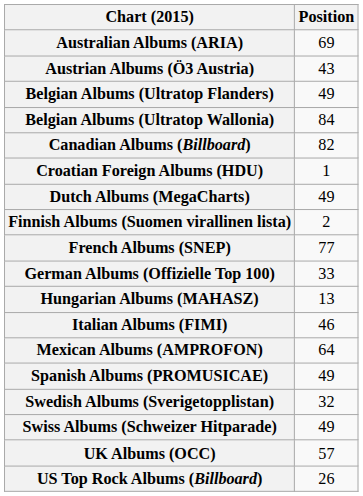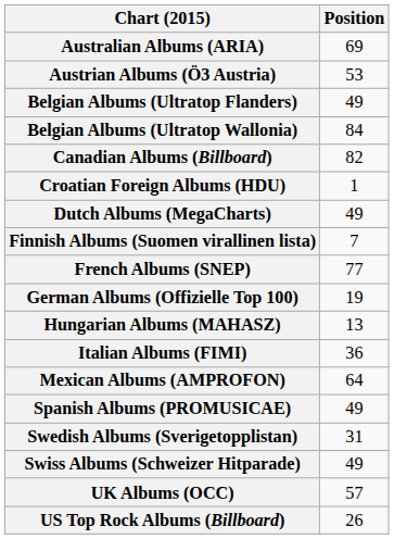 <table class="wikitable sortable plainrowheaders" style="text-align:center">
 <tr>
 <th scope="col">Chart (2015)</th>
 <th scope="col">Position</th>
 </tr>
 <tr>
 <th scope="row">Australian Albums (ARIA)</th>
 <td>69</td>
 </tr>
 <tr>
 <th scope="row">Austrian Albums (Ö3 Austria)</th>
-<td>43</td>
+<td>53</td>
 </tr>
 <tr>
 <th scope="row">Belgian Albums (Ultratop Flanders)</th>
 <td>49</td>
 </tr>
 <tr>
 <th scope="row">Belgian Albums (Ultratop Wallonia)</th>
 <td>84</td>
 </tr>
 <tr>
 <th scope="row">Canadian Albums (<em>Billboard</em>)</th>
 <td>82</td>
 </tr>
 <tr>
 <th scope="row">Croatian Foreign Albums (HDU)</th>
 <td>1</td>
 </tr>
 <tr>
 <th scope="row">Dutch Albums (MegaCharts)</th>
 <td>49</td>
 </tr>
 <tr>
 <th scope="row">Finnish Albums (Suomen virallinen lista)</th>
-<td>2</td>
+<td>7</td>
 </tr>
 <tr>
 <th scope="row">French Albums (SNEP)</th>
 <td>77</td>
 </tr>
 <tr>
 <th scope="row">German Albums (Offizielle Top 100)</th>
-<td>33</td>
+<td>19</td>
 </tr>
 <tr>
 <th scope="row">Hungarian Albums (MAHASZ)</th>
 <td>13</td>
 </tr>
 <tr>
 <th scope="row">Italian Albums (FIMI)</th>
-<td>46</td>
+<td>36</td>
 </tr>
 <tr>
 <th scope="row">Mexican Albums (AMPROFON)</th>
 <td>64</td>
 </tr>
 <tr>
 <th scope="row">Spanish Albums (PROMUSICAE)</th>
 <td>49</td>
 </tr>
 <tr>
 <th scope="row">Swedish Albums (Sverigetopplistan)</th>
-<td>32</td>
+<td>31</td>
 </tr>
 <tr>
 <th scope="row">Swiss Albums (Schweizer Hitparade)</th>
 <td>49</td>
 </tr>
 <tr>
 <th scope="row">UK Albums (OCC)</th>
 <td>57</td>
 </tr>
 <tr>
 <th scope="row">US Top Rock Albums (<em>Billboard</em>)</th>
 <td>26</td>
 </tr>
 </table>
